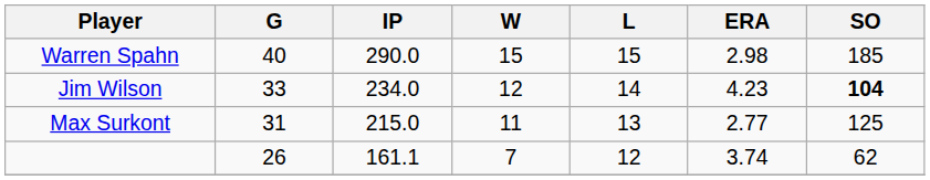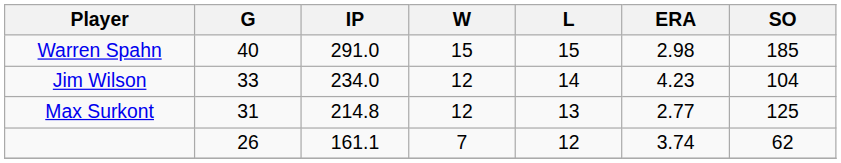 <table class="wikitable sortable">
 <tr>
 <th bgcolor="#DDDDFF" width="16%">Player</th>
 <th bgcolor="#DDDDFF" width="9%">G</th>
 <th bgcolor="#DDDDFF" width="9%">IP</th>
 <th bgcolor="#DDDDFF" width="9%">W</th>
 <th bgcolor="#DDDDFF" width="9%">L</th>
 <th bgcolor="#DDDDFF" width="9%">ERA</th>
 <th bgcolor="#DDDDFF" width="9%">SO</th>
 </tr>
 <tr align="center">
 <td><a href='#'>Warren Spahn</a></td>
 <td>40</td>
-<td>290.0</td>
+<td>291.0</td>
 <td>15</td>
 <td>15</td>
 <td>2.98</td>
 <td>185</td>
 </tr>
 <tr align="center">
 <td><a href='#'>Jim Wilson</a></td>
 <td>33</td>
 <td>234.0</td>
 <td>12</td>
 <td>14</td>
 <td>4.23</td>
-<td><strong>104</strong></td>
+<td>104</td>
 </tr>
 <tr align="center">
 <td><a href='#'>Max Surkont</a></td>
 <td>31</td>
-<td>215.0</td>
-<td>11</td>
+<td>214.8</td>
+<td>12</td>
 <td>13</td>
 <td>2.77</td>
 <td>125</td>
 </tr>
 <tr align="center">
 <td></td>
 <td>26</td>
 <td>161.1</td>
 <td>7</td>
 <td>12</td>
 <td>3.74</td>
 <td>62</td>
 </tr>
 <tr align="center">
 </tr>
 </table>
